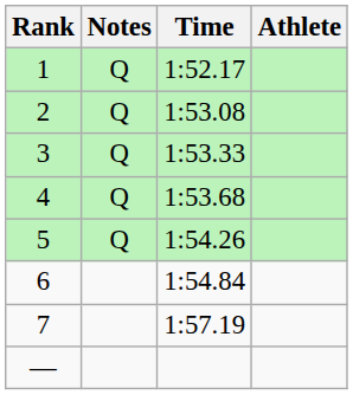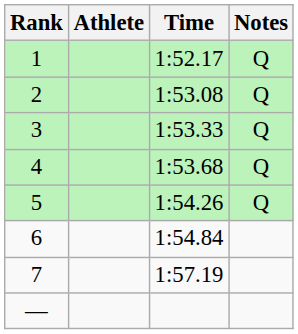 <table class="wikitable sortable" style="text-align:center">
 <tr>
 <th>Rank</th>
+<th>Athlete</th>
+<th>Time</th>
 <th>Notes</th>
-<th>Time</th>
-<th>Athlete</th>
 </tr>
 <tr bgcolor=#bbf3bb>
 <td>1</td>
+<td align=left></td>
+<td>1:52.17</td>
 <td>Q</td>
-<td>1:52.17</td>
-<td align=left></td>
 </tr>
 <tr bgcolor=#bbf3bb>
 <td>2</td>
+<td align=left></td>
+<td>1:53.08</td>
 <td>Q</td>
-<td>1:53.08</td>
-<td align=left></td>
 </tr>
 <tr bgcolor=#bbf3bb>
 <td>3</td>
+<td align=left></td>
+<td>1:53.33</td>
 <td>Q</td>
-<td>1:53.33</td>
-<td align=left></td>
 </tr>
 <tr bgcolor=#bbf3bb>
 <td>4</td>
+<td align=left></td>
+<td>1:53.68</td>
 <td>Q</td>
-<td>1:53.68</td>
-<td align=left></td>
 </tr>
 <tr bgcolor=#bbf3bb>
 <td>5</td>
+<td align=left></td>
+<td>1:54.26</td>
 <td>Q</td>
-<td>1:54.26</td>
-<td align=left></td>
 </tr>
 <tr>
 <td>6</td>
+<td align=left></td>
+<td>1:54.84</td>
 <td></td>
-<td>1:54.84</td>
-<td align=left></td>
 </tr>
 <tr>
 <td>7</td>
+<td align=left></td>
+<td>1:57.19</td>
 <td></td>
-<td>1:57.19</td>
-<td align=left></td>
 </tr>
 <tr>
 <td>—</td>
+<td align=left></td>
 <td></td>
 <td></td>
-<td align=left></td>
 </tr>
 </table>
